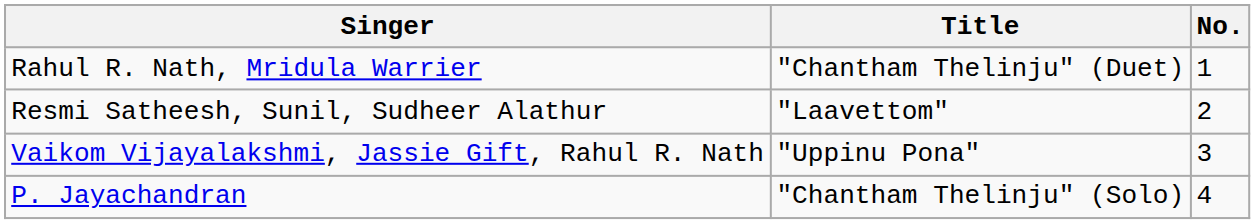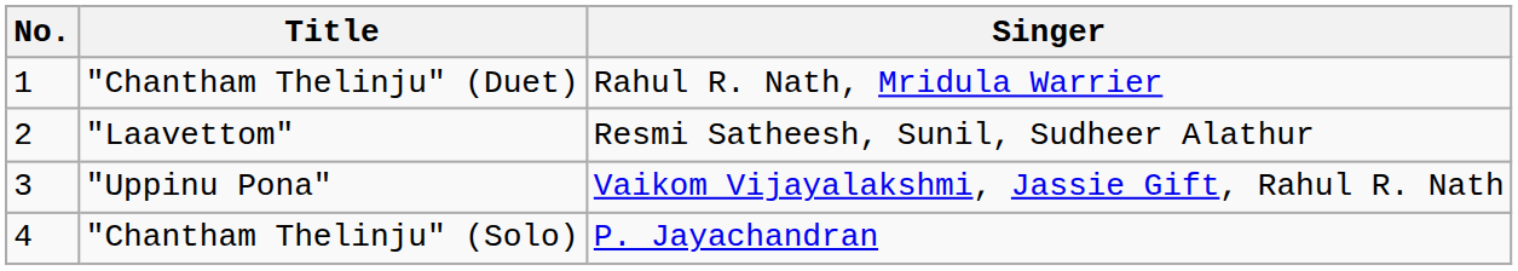 <table class="wikitable">
 <tr>
+<th>No.</th>
+<th>Title</th>
 <th>Singer</th>
-<th>Title</th>
-<th>No.</th>
 </tr>
 <tr>
+<td>1</td>
+<td>"Chantham Thelinju" (Duet)</td>
 <td>Rahul R. Nath, <a href='#'>Mridula Warrier</a></td>
-<td>"Chantham Thelinju" (Duet)</td>
-<td>1</td>
 </tr>
 <tr>
+<td>2</td>
+<td>"Laavettom"</td>
 <td>Resmi Satheesh, Sunil, Sudheer Alathur</td>
-<td>"Laavettom"</td>
-<td>2</td>
 </tr>
 <tr>
+<td>3</td>
+<td>"Uppinu Pona"</td>
 <td><a href='#'>Vaikom Vijayalakshmi</a>, <a href='#'>Jassie Gift</a>, Rahul R. Nath</td>
-<td>"Uppinu Pona"</td>
-<td>3</td>
 </tr>
 <tr>
+<td>4</td>
+<td>"Chantham Thelinju" (Solo)</td>
 <td><a href='#'>P. Jayachandran</a></td>
-<td>"Chantham Thelinju" (Solo)</td>
-<td>4</td>
 </tr>
 </table>
